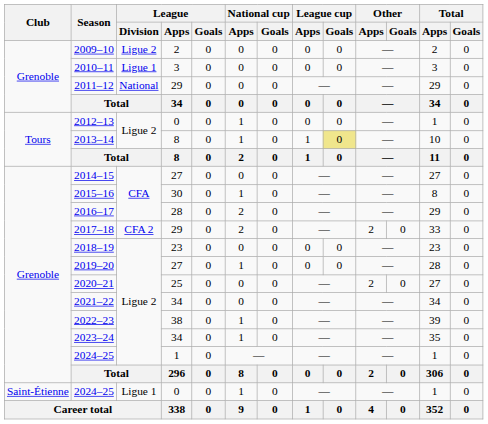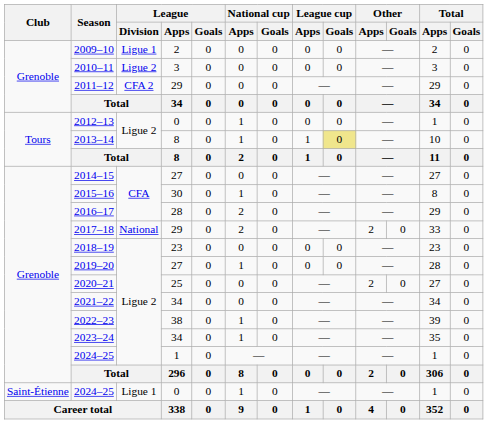 <table class="wikitable" style="text-align: center">
 <tr>
 <th rowspan="2">Club</th>
 <th rowspan="2">Season</th>
 <th colspan="3">League</th>
 <th colspan="2">National cup</th>
 <th colspan="2">League cup</th>
 <th colspan="2">Other</th>
 <th colspan="2">Total</th>
 </tr>
 <tr>
 <th>Division</th>
 <th>Apps</th>
 <th>Goals</th>
 <th>Apps</th>
 <th>Goals</th>
 <th>Apps</th>
 <th>Goals</th>
 <th>Apps</th>
 <th>Goals</th>
 <th>Apps</th>
 <th>Goals</th>
 </tr>
 <tr>
 <td rowspan="4"><a href='#'>Grenoble</a></td>
 <td><a href='#'>2009–10</a></td>
-<td><a href='#'>Ligue 2</a></td>
+<td><a href='#'>Ligue 1</a></td>
 <td>2</td>
 <td>0</td>
 <td>0</td>
 <td>0</td>
 <td>0</td>
 <td>0</td>
 <td colspan="2">—</td>
 <td>2</td>
 <td>0</td>
 </tr>
 <tr>
 <td><a href='#'>2010–11</a></td>
-<td><a href='#'>Ligue 1</a></td>
+<td><a href='#'>Ligue 2</a></td>
 <td>3</td>
 <td>0</td>
 <td>0</td>
 <td>0</td>
 <td>0</td>
 <td>0</td>
 <td colspan="2">—</td>
 <td>3</td>
 <td>0</td>
 </tr>
 <tr>
 <td><a href='#'>2011–12</a></td>
-<td><a href='#'>National</a></td>
+<td><a href='#'>CFA 2</a></td>
 <td>29</td>
 <td>0</td>
 <td>0</td>
 <td>0</td>
 <td colspan="2">—</td>
 <td colspan="2">—</td>
 <td>29</td>
 <td>0</td>
 </tr>
 <tr>
 <th colspan="2">Total</th>
 <th>34</th>
 <th>0</th>
 <th>0</th>
 <th>0</th>
 <th>0</th>
 <th>0</th>
 <th colspan="2">—</th>
 <th>34</th>
 <th>0</th>
 </tr>
 <tr>
 <td rowspan="3"><a href='#'>Tours</a></td>
 <td><a href='#'>2012–13</a></td>
 <td rowspan="2">Ligue 2</td>
 <td>0</td>
 <td>0</td>
 <td>1</td>
 <td>0</td>
 <td>0</td>
 <td>0</td>
 <td colspan="2">—</td>
 <td>1</td>
 <td>0</td>
 </tr>
 <tr>
 <td><a href='#'>2013–14</a></td>
 <td>8</td>
 <td>0</td>
 <td>1</td>
 <td>0</td>
 <td>1</td>
 <td style="background: khaki;">0</td>
 <td colspan="2">—</td>
 <td>10</td>
 <td>0</td>
 </tr>
 <tr>
 <th colspan="2">Total</th>
 <th>8</th>
 <th>0</th>
 <th>2</th>
 <th>0</th>
 <th>1</th>
 <th>0</th>
 <th colspan="2">—</th>
 <th>11</th>
 <th>0</th>
 </tr>
 <tr>
 <td rowspan="12"><a href='#'>Grenoble</a></td>
 <td><a href='#'>2014–15</a></td>
 <td rowspan="3"><a href='#'>CFA</a></td>
 <td>27</td>
 <td>0</td>
 <td>0</td>
 <td>0</td>
 <td colspan="2">—</td>
 <td colspan="2">—</td>
 <td>27</td>
 <td>0</td>
 </tr>
 <tr>
 <td><a href='#'>2015–16</a></td>
 <td>30</td>
 <td>0</td>
 <td>1</td>
 <td>0</td>
 <td colspan="2">—</td>
 <td colspan="2">—</td>
 <td>8</td>
 <td>0</td>
 </tr>
 <tr>
 <td><a href='#'>2016–17</a></td>
 <td>28</td>
 <td>0</td>
 <td>2</td>
 <td>0</td>
 <td colspan="2">—</td>
 <td colspan="2">—</td>
 <td>29</td>
 <td>0</td>
 </tr>
 <tr>
 <td><a href='#'>2017–18</a></td>
-<td><a href='#'>CFA 2</a></td>
+<td><a href='#'>National</a></td>
 <td>29</td>
 <td>0</td>
 <td>2</td>
 <td>0</td>
 <td colspan="2">—</td>
 <td>2</td>
 <td>0</td>
 <td>33</td>
 <td>0</td>
 </tr>
 <tr>
 <td><a href='#'>2018–19</a></td>
 <td rowspan="7">Ligue 2</td>
 <td>23</td>
 <td>0</td>
 <td>0</td>
 <td>0</td>
 <td>0</td>
 <td>0</td>
 <td colspan="2">—</td>
 <td>23</td>
 <td>0</td>
 </tr>
 <tr>
 <td><a href='#'>2019–20</a></td>
 <td>27</td>
 <td>0</td>
 <td>1</td>
 <td>0</td>
 <td>0</td>
 <td>0</td>
 <td colspan="2">—</td>
 <td>28</td>
 <td>0</td>
 </tr>
 <tr>
 <td><a href='#'>2020–21</a></td>
 <td>25</td>
 <td>0</td>
 <td>0</td>
 <td>0</td>
 <td colspan="2">—</td>
 <td>2</td>
 <td>0</td>
 <td>27</td>
 <td>0</td>
 </tr>
 <tr>
 <td><a href='#'>2021–22</a></td>
 <td>34</td>
 <td>0</td>
 <td>0</td>
 <td>0</td>
 <td colspan="2">—</td>
 <td colspan="2">—</td>
 <td>34</td>
 <td>0</td>
 </tr>
 <tr>
 <td><a href='#'>2022–23</a></td>
 <td>38</td>
 <td>0</td>
 <td>1</td>
 <td>0</td>
 <td colspan="2">—</td>
 <td colspan="2">—</td>
 <td>39</td>
 <td>0</td>
 </tr>
 <tr>
 <td><a href='#'>2023–24</a></td>
 <td>34</td>
 <td>0</td>
 <td>1</td>
 <td>0</td>
 <td colspan="2">—</td>
 <td colspan="2">—</td>
 <td>35</td>
 <td>0</td>
 </tr>
 <tr>
 <td><a href='#'>2024–25</a></td>
 <td>1</td>
 <td>0</td>
 <td colspan="2">—</td>
 <td colspan="2">—</td>
 <td colspan="2">—</td>
 <td>1</td>
 <td>0</td>
 </tr>
 <tr>
 <th colspan="2">Total</th>
 <th>296</th>
 <th>0</th>
 <th>8</th>
 <th>0</th>
 <th>0</th>
 <th>0</th>
 <th>2</th>
 <th>0</th>
 <th>306</th>
 <th>0</th>
 </tr>
 <tr>
 <td><a href='#'>Saint-Étienne</a></td>
 <td><a href='#'>2024–25</a></td>
 <td>Ligue 1</td>
 <td>0</td>
 <td>0</td>
 <td>1</td>
 <td>0</td>
 <td colspan="2">—</td>
 <td colspan="2">—</td>
 <td>1</td>
 <td>0</td>
 </tr>
 <tr>
 <th colspan="3">Career total</th>
 <th>338</th>
 <th>0</th>
 <th>9</th>
 <th>0</th>
 <th>1</th>
 <th>0</th>
 <th>4</th>
 <th>0</th>
 <th>352</th>
 <th>0</th>
 </tr>
 </table>
